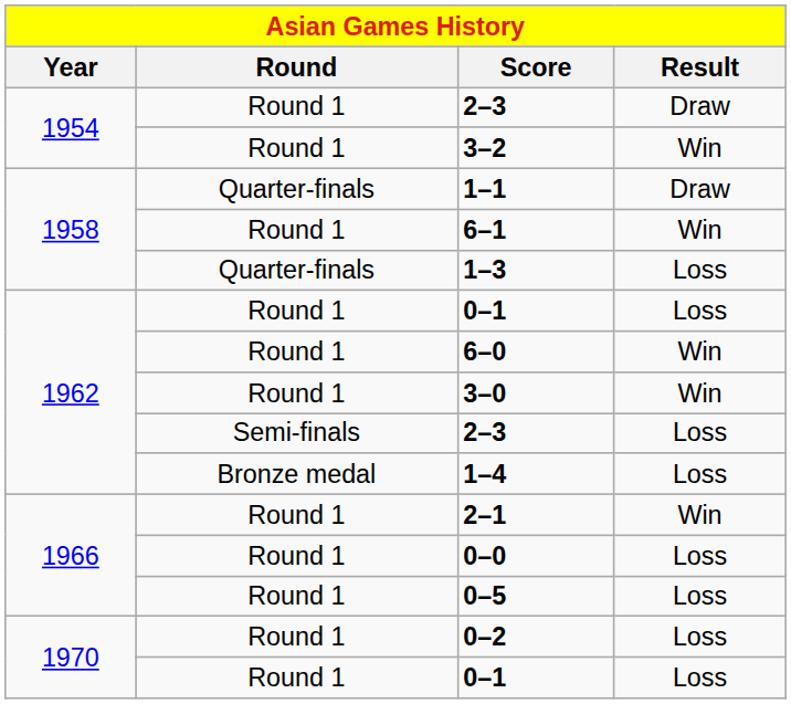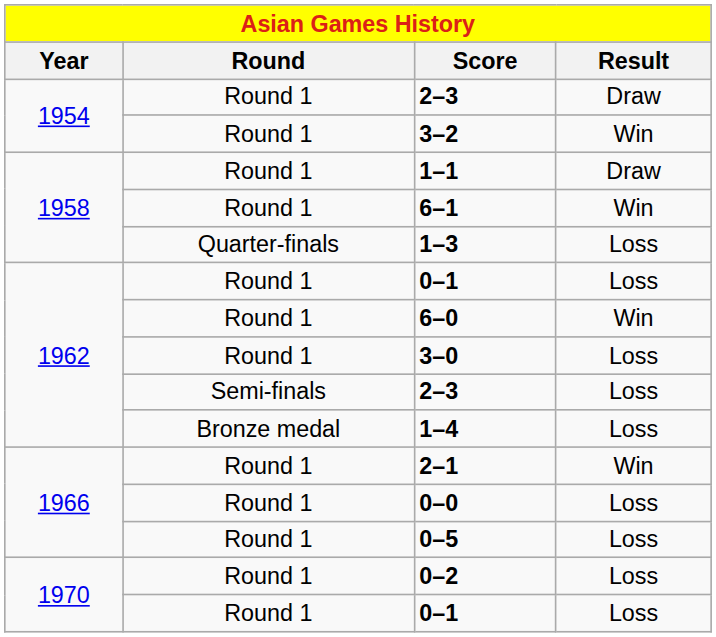 <table class="wikitable collapsible collapsed" style="text-align:center; font-size:90%; width:70%;">
 <tr>
 <th colspan=4 style="background: #FFFF00; color: #DB2017;">Asian Games History</th>
 </tr>
 <tr>
 <th>Year</th>
 <th>Round</th>
 <th>Score</th>
 <th>Result</th>
 </tr>
 <tr>
 <td rowspan=2><a href='#'>1954</a></td>
 <td>Round 1</td>
 <td style="text-align:left"> <strong>2–3</strong> </td>
 <td>Draw</td>
 </tr>
 <tr>
 <td>Round 1</td>
 <td style="text-align:left"> <strong>3–2</strong> </td>
 <td>Win</td>
 </tr>
 <tr>
 <td rowspan=3><a href='#'>1958</a></td>
-<td>Quarter-finals</td>
+<td>Round 1</td>
 <td style="text-align:left"> <strong>1–1</strong> </td>
 <td>Draw</td>
 </tr>
 <tr>
 <td>Round 1</td>
 <td style="text-align:left"> <strong>6–1</strong> </td>
 <td>Win</td>
 </tr>
 <tr>
 <td>Quarter-finals</td>
 <td style="text-align:left"> <strong>1–3</strong> </td>
 <td>Loss</td>
 </tr>
 <tr>
 <td rowspan=5><a href='#'>1962</a></td>
 <td>Round 1</td>
 <td style="text-align:left"> <strong>0–1</strong> </td>
 <td>Loss</td>
 </tr>
 <tr>
 <td>Round 1</td>
 <td style="text-align:left"> <strong>6–0</strong> </td>
 <td>Win</td>
 </tr>
 <tr>
 <td>Round 1</td>
 <td style="text-align:left"> <strong>3–0</strong> </td>
-<td>Win</td>
+<td>Loss</td>
 </tr>
 <tr>
 <td>Semi-finals</td>
 <td style="text-align:left"> <strong>2–3</strong> </td>
 <td>Loss</td>
 </tr>
 <tr>
 <td>Bronze medal</td>
 <td style="text-align:left"> <strong>1–4</strong> </td>
 <td>Loss</td>
 </tr>
 <tr>
 <td rowspan=3><a href='#'>1966</a></td>
 <td>Round 1</td>
 <td style="text-align:left"> <strong>2–1</strong> </td>
 <td>Win</td>
 </tr>
 <tr>
 <td>Round 1</td>
 <td style="text-align:left"> <strong>0–0</strong> </td>
 <td>Loss</td>
 </tr>
 <tr>
 <td>Round 1</td>
 <td style="text-align:left"> <strong>0–5</strong> </td>
 <td>Loss</td>
 </tr>
 <tr>
 <td rowspan=2><a href='#'>1970</a></td>
 <td>Round 1</td>
 <td style="text-align:left"> <strong>0–2</strong> </td>
 <td>Loss</td>
 </tr>
 <tr>
 <td>Round 1</td>
 <td style="text-align:left"> <strong>0–1</strong> </td>
 <td>Loss</td>
 </tr>
 </table>
